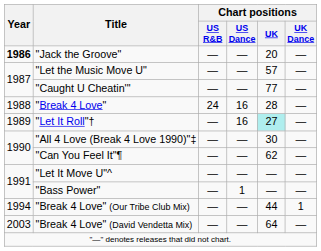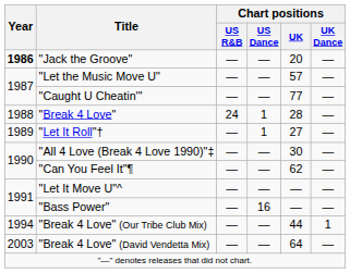 <table class="wikitable" style="text-align:center;">
 <tr>
 <th rowspan="2">Year</th>
 <th rowspan="2">Title</th>
 <th colspan="4">Chart positions</th>
 </tr>
 <tr style="font-size:smaller;">
 <th width="35"><a href='#'>US<br>R&B</a><br></th>
 <th width="35"><a href='#'>US<br>Dance</a><br></th>
 <th width="35"><a href='#'>UK</a><br></th>
 <th width="35"><a href='#'>UK<br>Dance</a><br></th>
 </tr>
 <tr>
 <td><strong>1986</strong></td>
 <td align="left">"Jack the Groove"</td>
 <td>—</td>
 <td>—</td>
 <td>20</td>
 <td>—</td>
 </tr>
 <tr>
 <td rowspan="2">1987</td>
 <td align="left">"Let the Music Move U"</td>
 <td>—</td>
 <td>—</td>
 <td>57</td>
 <td>—</td>
 </tr>
 <tr>
 <td align="left">"Caught U Cheatin'"</td>
 <td>—</td>
 <td>—</td>
 <td>77</td>
 <td>—</td>
 </tr>
 <tr>
 <td>1988</td>
 <td align="left">"<a href='#'>Break 4 Love</a>"</td>
 <td>24</td>
-<td>16</td>
+<td>1</td>
 <td>28</td>
 <td>—</td>
 </tr>
 <tr>
 <td>1989</td>
 <td align="left">"<a href='#'>Let It Roll</a>"†</td>
 <td>—</td>
-<td>16</td>
-<td style="background: paleturquoise;">27</td>
+<td>1</td>
+<td>27</td>
 <td>—</td>
 </tr>
 <tr>
 <td rowspan="2">1990</td>
 <td align="left">"All 4 Love (Break 4 Love 1990)"‡</td>
 <td>—</td>
 <td>—</td>
 <td>30</td>
 <td>—</td>
 </tr>
 <tr>
 <td align="left">"Can You Feel It"¶</td>
 <td>—</td>
 <td>—</td>
 <td>62</td>
 <td>—</td>
 </tr>
 <tr>
 <td rowspan="2">1991</td>
 <td align="left">"Let It Move U"^</td>
 <td>—</td>
 <td>—</td>
 <td>—</td>
 <td>—</td>
 </tr>
 <tr>
 <td align="left">"Bass Power"</td>
 <td>—</td>
-<td>1</td>
+<td>16</td>
 <td>—</td>
 <td>—</td>
 </tr>
 <tr>
 <td>1994</td>
 <td align="left">"Break 4 Love" <small>(Our Tribe Club Mix)</small></td>
 <td>—</td>
 <td>—</td>
 <td>44</td>
 <td>1</td>
 </tr>
 <tr>
 <td>2003</td>
 <td align="left">"Break 4 Love" <small>(David Vendetta Mix)</small></td>
 <td>—</td>
 <td>—</td>
 <td>64</td>
 <td>—</td>
 </tr>
 <tr>
 <td colspan="6" style="text-align:center; font-size:9pt;">"—" denotes releases that did not chart.</td>
 </tr>
 </table>
